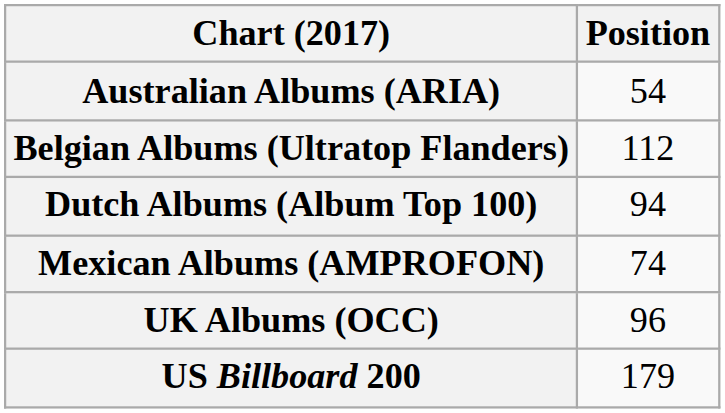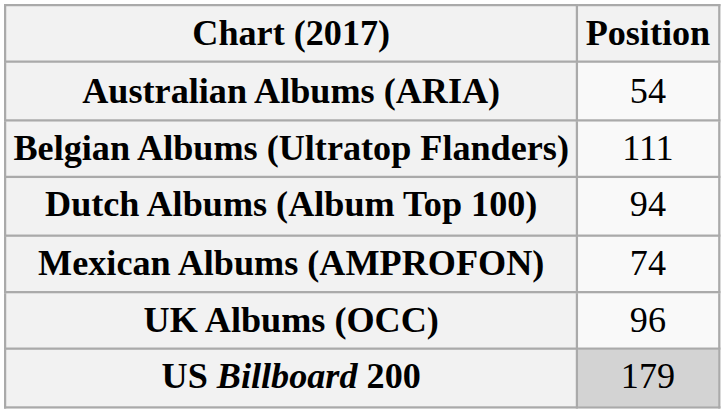 <table class="wikitable sortable plainrowheaders" style="text-align:center">
 <tr>
 <th scope="col">Chart (2017)</th>
 <th scope="col">Position</th>
 </tr>
 <tr>
 <th scope="row">Australian Albums (ARIA)</th>
 <td>54</td>
 </tr>
 <tr>
 <th scope="row">Belgian Albums (Ultratop Flanders)</th>
-<td>112</td>
+<td>111</td>
 </tr>
 <tr>
 <th scope="row">Dutch Albums (Album Top 100)</th>
 <td>94</td>
 </tr>
 <tr>
 <th scope="row">Mexican Albums (AMPROFON)</th>
 <td>74</td>
 </tr>
 <tr>
 <th scope="row">UK Albums (OCC)</th>
 <td>96</td>
 </tr>
 <tr>
 <th scope="row">US <em>Billboard</em> 200</th>
-<td>179</td>
+<td style="background: lightgrey;">179</td>
 </tr>
 </table>
